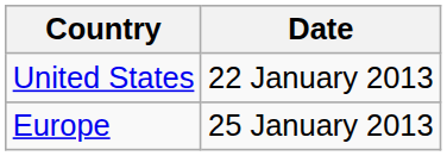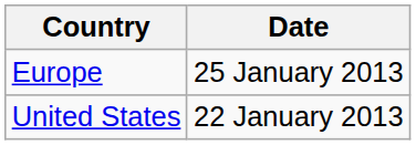 <table class="wikitable">
 <tr>
 <th>Country</th>
 <th>Date</th>
 </tr>
 <tr>
+<td><a href='#'>Europe</a></td>
+<td>25 January 2013</td>
+</tr>
+<tr>
 <td><a href='#'>United States</a></td>
 <td>22 January 2013</td>
 </tr>
-<tr>
-<td><a href='#'>Europe</a></td>
-<td>25 January 2013</td>
-</tr>
 </table>
